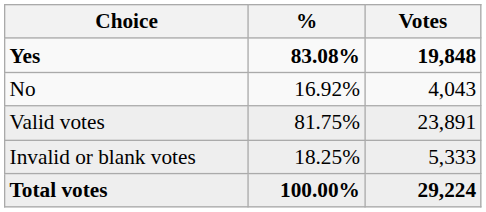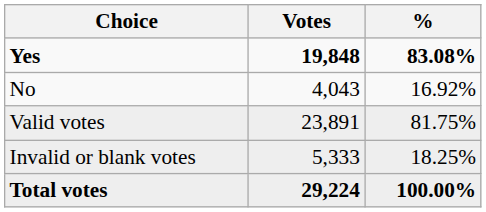 <table class="wikitable">
 <tr>
 <th style=width:11em>Choice</th>
+<th style=width:5em>Votes</th>
 <th style=width:5em>%</th>
-<th style=width:5em>Votes</th>
 </tr>
 <tr>
 <td> <strong>Yes</strong></td>
+<td style="text-align: right;"><strong>19,848</strong></td>
 <td style="text-align: right;"><strong>83.08%</strong></td>
-<td style="text-align: right;"><strong>19,848</strong></td>
 </tr>
 <tr>
 <td> No</td>
+<td style="text-align: right;">4,043</td>
 <td style="text-align: right;">16.92%</td>
-<td style="text-align: right;">4,043</td>
 </tr>
 <tr style="background-color:#eeeeee" |>
 <td>Valid votes</td>
+<td style="text-align: right;">23,891</td>
 <td style="text-align: right;">81.75%</td>
-<td style="text-align: right;">23,891</td>
 </tr>
 <tr style="background-color:#eeeeee" |>
 <td>Invalid or blank votes</td>
+<td style="text-align: right;">5,333</td>
 <td style="text-align: right;">18.25%</td>
-<td style="text-align: right;">5,333</td>
 </tr>
 <tr style="background-color:#eeeeee" |>
 <td><strong>Total votes </strong></td>
+<td style="text-align: right;"><strong>29,224</strong></td>
 <td style="text-align: right;"><strong>100.00%</strong></td>
-<td style="text-align: right;"><strong>29,224</strong></td>
 </tr>
 </table>
